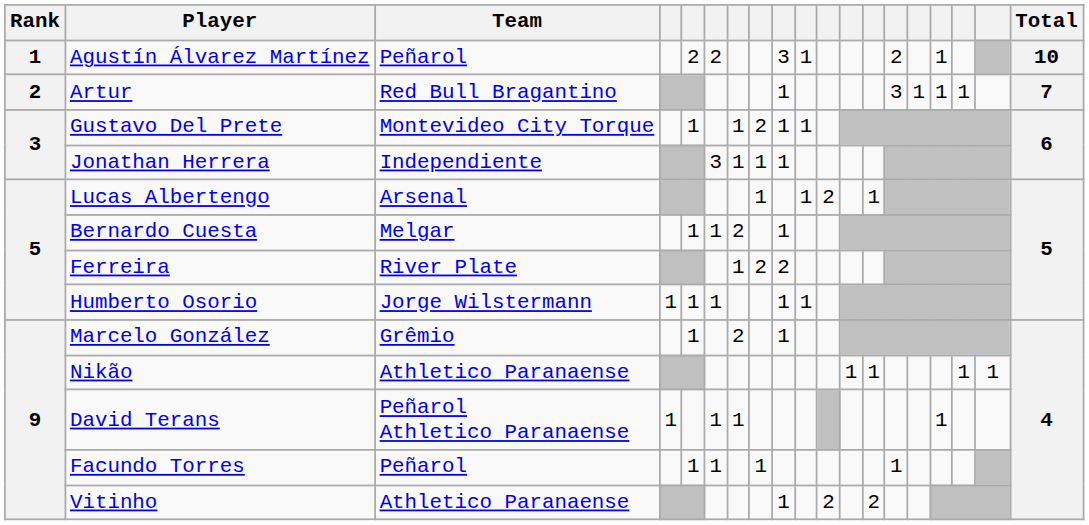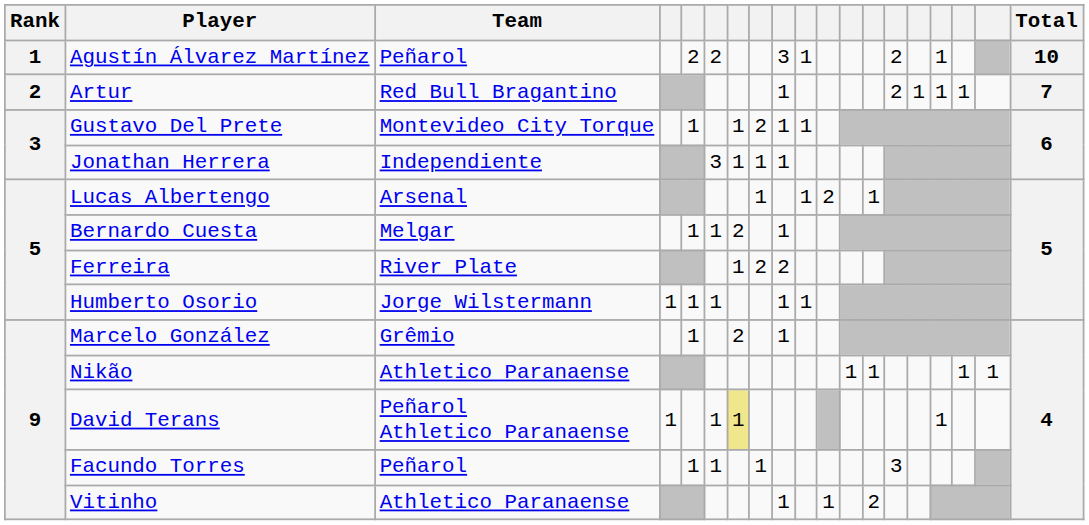 <table class="wikitable" style="text-align:center; font-size:90%">
 <tr>
 <th>Rank</th>
 <th>Player</th>
 <th>Team</th>
 <th></th>
 <th></th>
 <th></th>
 <th></th>
 <th></th>
 <th></th>
 <th></th>
 <th></th>
 <th></th>
 <th></th>
 <th></th>
 <th></th>
 <th></th>
 <th></th>
 <th>  </th>
 <th>Total</th>
 </tr>
 <tr>
 <th>1</th>
 <td align=left> <a href='#'>Agustín Álvarez Martínez</a></td>
 <td align=left> <a href='#'>Peñarol</a></td>
 <td></td>
 <td>2</td>
 <td>2</td>
 <td></td>
 <td></td>
 <td>3</td>
 <td>1</td>
 <td></td>
 <td></td>
 <td></td>
 <td>2</td>
 <td></td>
 <td>1</td>
 <td></td>
 <td bgcolor="silver"></td>
 <th>10</th>
 </tr>
 <tr>
 <th>2</th>
 <td align=left> <a href='#'>Artur</a></td>
 <td align=left> <a href='#'>Red Bull Bragantino</a></td>
 <td bgcolor="silver" colspan=2></td>
 <td></td>
 <td></td>
 <td></td>
 <td>1</td>
 <td></td>
 <td></td>
 <td></td>
 <td></td>
-<td>3</td>
+<td>2</td>
 <td>1</td>
 <td>1</td>
 <td>1</td>
 <td></td>
 <th>7</th>
 </tr>
 <tr>
 <th rowspan=2>3</th>
 <td align=left> <a href='#'>Gustavo Del Prete</a></td>
 <td align=left> <a href='#'>Montevideo City Torque</a></td>
 <td></td>
 <td>1</td>
 <td></td>
 <td>1</td>
 <td>2</td>
 <td>1</td>
 <td>1</td>
 <td></td>
 <td bgcolor="silver" colspan=7></td>
 <th rowspan=2>6</th>
 </tr>
 <tr>
 <td align=left> <a href='#'>Jonathan Herrera</a></td>
 <td align=left> <a href='#'>Independiente</a></td>
 <td bgcolor="silver" colspan=2></td>
 <td>3</td>
 <td>1</td>
 <td>1</td>
 <td>1</td>
 <td></td>
 <td></td>
 <td></td>
 <td></td>
 <td bgcolor="silver" colspan=5></td>
 </tr>
 <tr>
 <th rowspan=4>5</th>
 <td align=left> <a href='#'>Lucas Albertengo</a></td>
 <td align=left> <a href='#'>Arsenal</a></td>
 <td bgcolor="silver" colspan=2></td>
 <td></td>
 <td></td>
 <td>1</td>
 <td></td>
 <td>1</td>
 <td>2</td>
 <td></td>
 <td>1</td>
 <td bgcolor="silver" colspan=5></td>
 <th rowspan=4>5</th>
 </tr>
 <tr>
 <td align=left> <a href='#'>Bernardo Cuesta</a></td>
 <td align=left> <a href='#'>Melgar</a></td>
 <td></td>
 <td>1</td>
 <td>1</td>
 <td>2</td>
 <td></td>
 <td>1</td>
 <td></td>
 <td></td>
 <td bgcolor="silver" colspan=7></td>
 </tr>
 <tr>
 <td align=left> <a href='#'>Ferreira</a></td>
 <td align=left> <a href='#'>River Plate</a></td>
 <td bgcolor="silver" colspan=2></td>
 <td></td>
 <td>1</td>
 <td>2</td>
 <td>2</td>
 <td></td>
 <td></td>
 <td></td>
 <td></td>
 <td bgcolor="silver" colspan=5></td>
 </tr>
 <tr>
 <td align=left> <a href='#'>Humberto Osorio</a></td>
 <td align=left> <a href='#'>Jorge Wilstermann</a></td>
 <td>1</td>
 <td>1</td>
 <td>1</td>
 <td></td>
 <td></td>
 <td>1</td>
 <td>1</td>
 <td></td>
 <td bgcolor="silver" colspan=7></td>
 </tr>
 <tr>
 <th rowspan=5>9</th>
 <td align=left> <a href='#'>Marcelo González</a></td>
 <td align=left> <a href='#'>Grêmio</a></td>
 <td></td>
 <td>1</td>
 <td></td>
 <td>2</td>
 <td></td>
 <td>1</td>
 <td></td>
 <td></td>
 <td bgcolor="silver" colspan=7></td>
 <th rowspan=5>4</th>
 </tr>
 <tr>
 <td align=left> <a href='#'>Nikão</a></td>
 <td align=left> <a href='#'>Athletico Paranaense</a></td>
 <td bgcolor="silver" colspan=2></td>
 <td></td>
 <td></td>
 <td></td>
 <td></td>
 <td></td>
 <td></td>
 <td>1</td>
 <td>1</td>
 <td></td>
 <td></td>
 <td></td>
 <td>1</td>
 <td>1</td>
 </tr>
 <tr>
 <td align=left> <a href='#'>David Terans</a></td>
 <td align=left> <a href='#'>Peñarol</a><br> <a href='#'>Athletico Paranaense</a></td>
 <td>1</td>
 <td></td>
 <td>1</td>
-<td>1</td>
+<td style="background: khaki;">1</td>
 <td></td>
 <td></td>
 <td></td>
 <td bgcolor="silver"></td>
 <td></td>
 <td></td>
 <td></td>
 <td></td>
 <td>1</td>
 <td></td>
 <td></td>
 </tr>
 <tr>
 <td align=left> <a href='#'>Facundo Torres</a></td>
 <td align=left> <a href='#'>Peñarol</a></td>
 <td></td>
 <td>1</td>
 <td>1</td>
 <td></td>
 <td>1</td>
 <td></td>
 <td></td>
 <td></td>
 <td></td>
 <td></td>
-<td>1</td>
+<td>3</td>
 <td></td>
 <td></td>
 <td></td>
 <td bgcolor="silver"></td>
 </tr>
 <tr>
 <td align=left> <a href='#'>Vitinho</a></td>
 <td align=left> <a href='#'>Athletico Paranaense</a></td>
 <td bgcolor="silver" colspan=2></td>
 <td></td>
 <td></td>
 <td></td>
 <td>1</td>
 <td></td>
-<td>2</td>
+<td>1</td>
 <td></td>
 <td>2</td>
 <td></td>
 <td></td>
 <td bgcolor="silver" colspan=3></td>
 </tr>
 </table>
